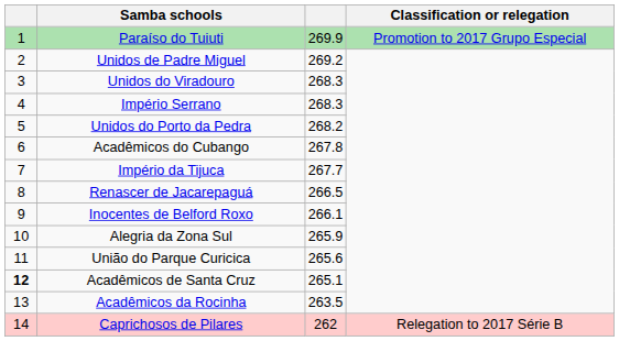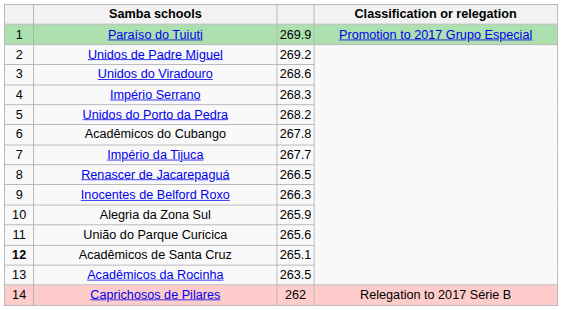 <table class="wikitable">
 <tr>
 <th width="30"></th>
 <th width="300">Samba schools</th>
 <th width="20"></th>
 <th width="300">Classification or relegation</th>
 </tr>
 <tr align="center">
 <td bgcolor=ACE1AF>1</td>
 <td bgcolor="ACE1AF"><a href='#'>Paraíso do Tuiuti</a></td>
 <td bgcolor="ACE1AF">269.9</td>
 <td bgcolor="ACE1AF"><a href='#'><span>Promotion to 2017 Grupo Especial</span></a></td>
 </tr>
 <tr align="center">
 <td>2</td>
 <td><a href='#'>Unidos de Padre Miguel</a></td>
 <td>269.2</td>
 <td rowspan="12"></td>
 </tr>
 <tr align="center">
 <td>3</td>
 <td><a href='#'>Unidos do Viradouro</a></td>
-<td>268.3</td>
+<td>268.6</td>
 </tr>
 <tr align="center">
 <td>4</td>
 <td><a href='#'>Império Serrano</a></td>
 <td>268.3</td>
 </tr>
 <tr align="center">
 <td>5</td>
 <td><a href='#'>Unidos do Porto da Pedra</a></td>
 <td>268.2</td>
 </tr>
 <tr align="center">
 <td>6</td>
 <td>Acadêmicos do Cubango</td>
 <td>267.8</td>
 </tr>
 <tr align="center">
 <td>7</td>
 <td><a href='#'>Império da Tijuca</a></td>
 <td>267.7</td>
 </tr>
 <tr align="center">
 <td>8</td>
 <td><a href='#'>Renascer de Jacarepaguá</a></td>
 <td>266.5</td>
 </tr>
 <tr align="center">
 <td>9</td>
 <td><a href='#'>Inocentes de Belford Roxo</a></td>
-<td>266.1</td>
+<td>266.3</td>
 </tr>
 <tr align="center">
 <td>10</td>
 <td>Alegria da Zona Sul</td>
 <td>265.9</td>
 </tr>
 <tr align="center">
 <td>11</td>
 <td>União do Parque Curicica</td>
 <td>265.6</td>
 </tr>
 <tr align="center">
 <td><strong>12</strong></td>
 <td>Acadêmicos de Santa Cruz</td>
 <td>265.1</td>
 </tr>
 <tr align="center">
 <td>13</td>
 <td><a href='#'>Acadêmicos da Rocinha</a></td>
 <td>263.5</td>
 </tr>
 <tr align="center">
 <td bgcolor=FFCCCC>14</td>
 <td bgcolor=FFCCCC><a href='#'>Caprichosos de Pilares</a></td>
 <td bgcolor="FFCCCC">262</td>
 <td bgcolor=FFCCCC><span>Relegation to 2017 Série B</span></td>
 </tr>
 </table>
